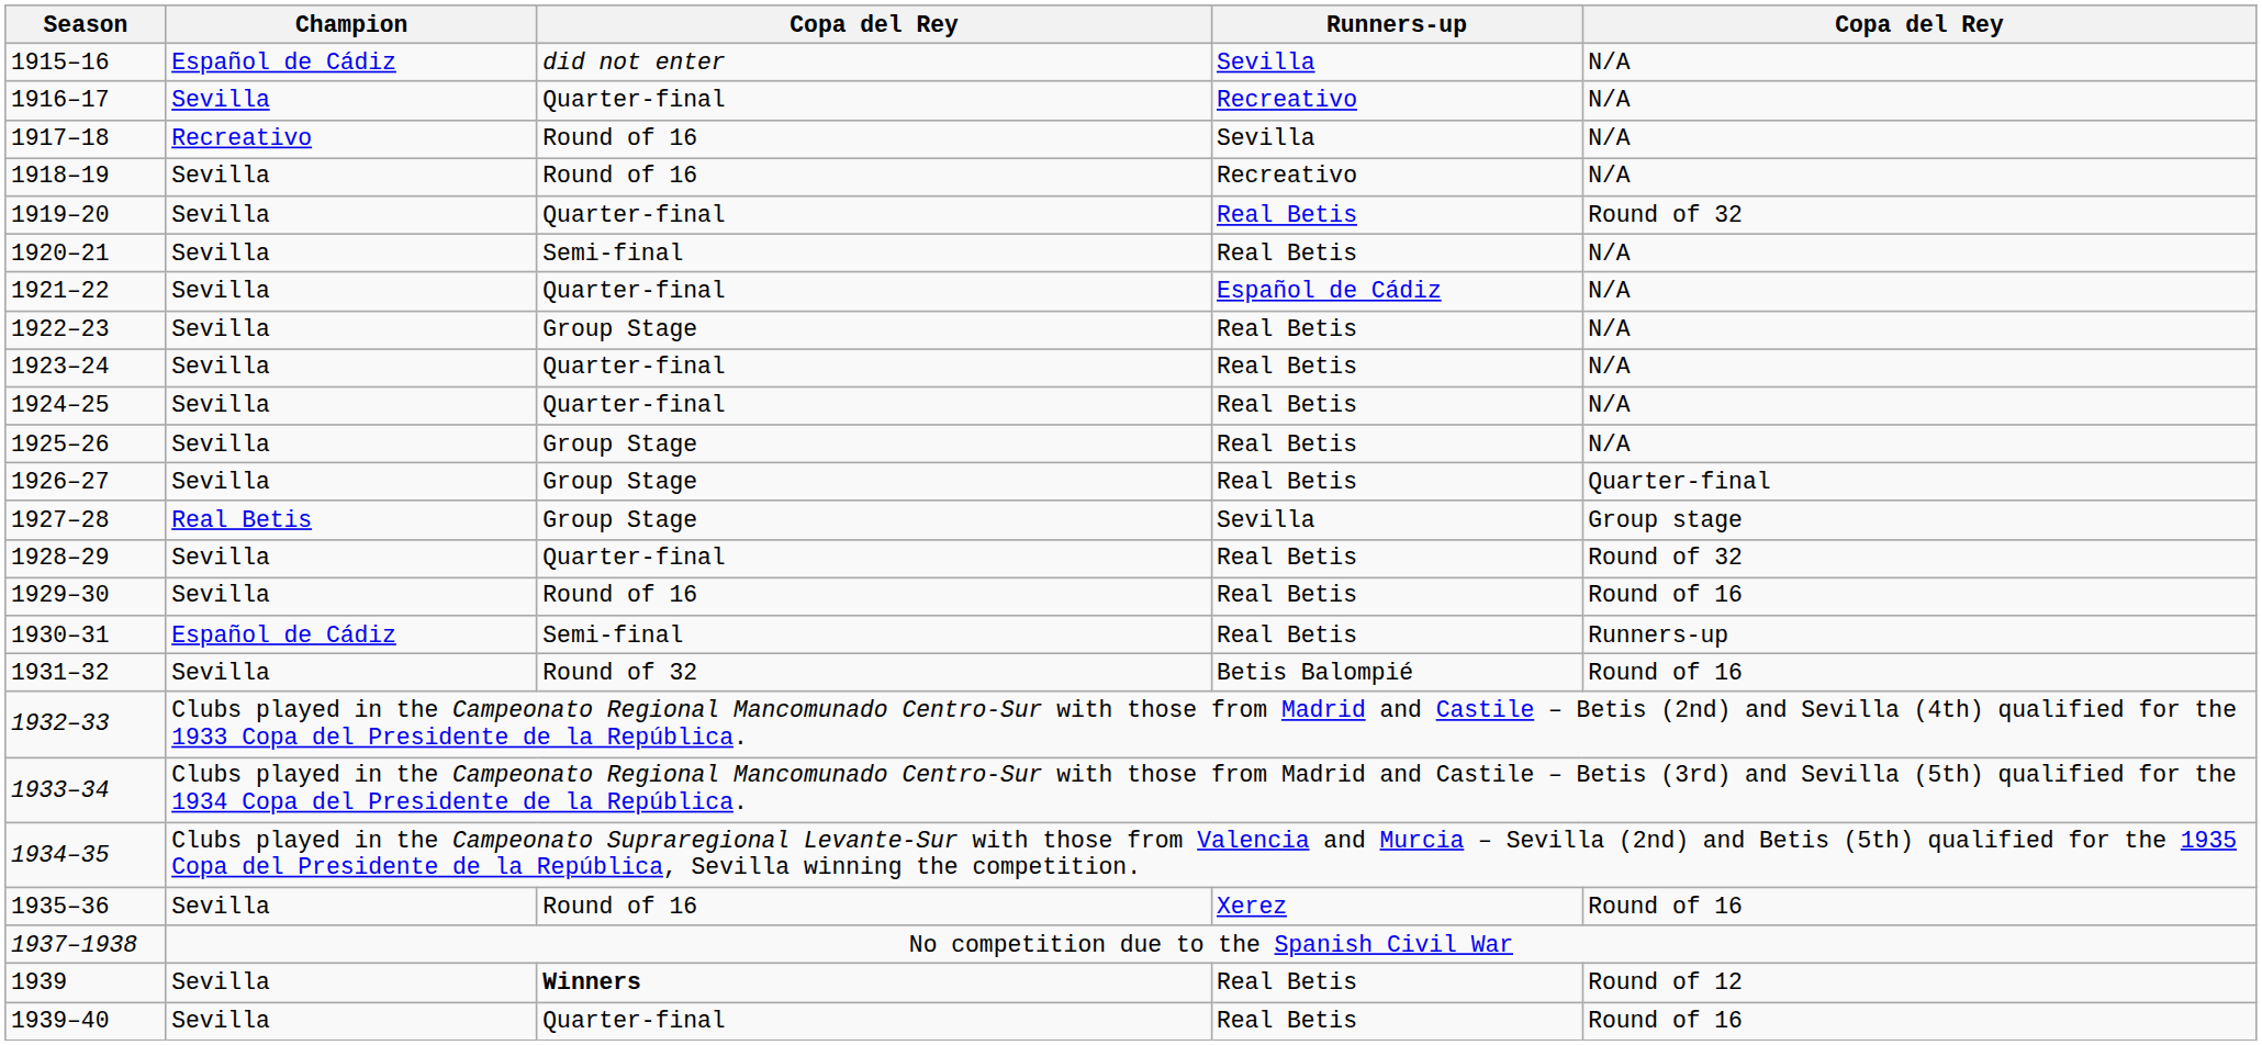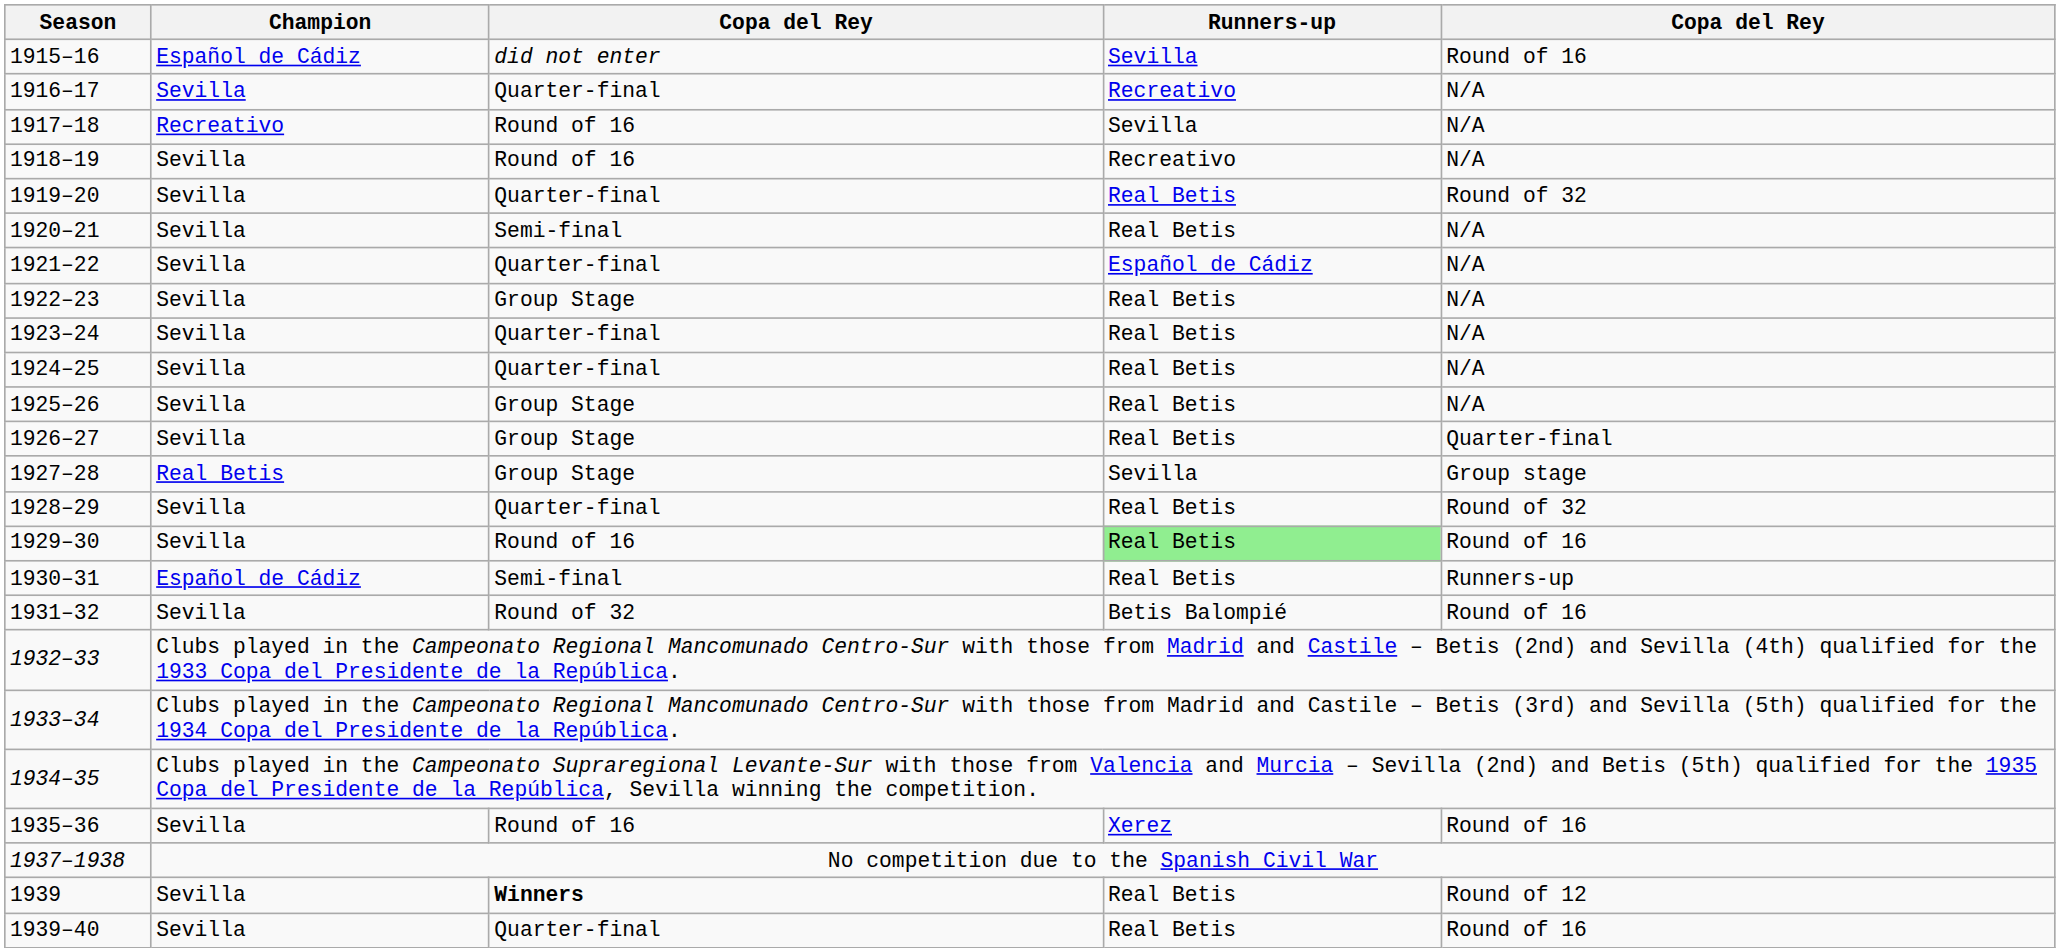 <table class = wikitable sortable>
 <tr>
 <th width="83">Season</th>
 <th width="200">Champion</th>
 <th>Copa del Rey</th>
 <th width="200">Runners-up</th>
 <th>Copa del Rey</th>
 </tr>
 <tr>
 <td>1915–16</td>
 <td><a href='#'>Español de Cádiz</a></td>
 <td><em>did not enter</em></td>
 <td><a href='#'>Sevilla</a></td>
-<td>N/A</td>
+<td>Round of 16</td>
 </tr>
 <tr>
 <td>1916–17</td>
 <td><a href='#'>Sevilla</a></td>
 <td>Quarter-final</td>
 <td><a href='#'>Recreativo</a></td>
 <td>N/A</td>
 </tr>
 <tr>
 <td>1917–18</td>
 <td><a href='#'>Recreativo</a></td>
 <td>Round of 16</td>
 <td>Sevilla</td>
 <td>N/A</td>
 </tr>
 <tr>
 <td>1918–19</td>
 <td>Sevilla</td>
 <td>Round of 16</td>
 <td>Recreativo</td>
 <td>N/A</td>
 </tr>
 <tr>
 <td>1919–20</td>
 <td>Sevilla</td>
 <td>Quarter-final</td>
 <td><a href='#'>Real Betis</a></td>
 <td>Round of 32</td>
 </tr>
 <tr>
 <td>1920–21</td>
 <td>Sevilla</td>
 <td>Semi-final</td>
 <td>Real Betis</td>
 <td>N/A</td>
 </tr>
 <tr>
 <td>1921–22</td>
 <td>Sevilla</td>
 <td>Quarter-final</td>
 <td><a href='#'>Español de Cádiz</a></td>
 <td>N/A</td>
 </tr>
 <tr>
 <td>1922–23</td>
 <td>Sevilla</td>
 <td>Group Stage</td>
 <td>Real Betis</td>
 <td>N/A</td>
 </tr>
 <tr>
 <td>1923–24</td>
 <td>Sevilla</td>
 <td>Quarter-final</td>
 <td>Real Betis</td>
 <td>N/A</td>
 </tr>
 <tr>
 <td>1924–25</td>
 <td>Sevilla</td>
 <td>Quarter-final</td>
 <td>Real Betis</td>
 <td>N/A</td>
 </tr>
 <tr>
 <td>1925–26</td>
 <td>Sevilla</td>
 <td>Group Stage</td>
 <td>Real Betis</td>
 <td>N/A</td>
 </tr>
 <tr>
 <td>1926–27</td>
 <td>Sevilla</td>
 <td>Group Stage</td>
 <td>Real Betis</td>
 <td>Quarter-final</td>
 </tr>
 <tr>
 <td>1927–28</td>
 <td><a href='#'>Real Betis</a></td>
 <td>Group Stage</td>
 <td>Sevilla</td>
 <td>Group stage</td>
 </tr>
 <tr>
 <td>1928–29</td>
 <td>Sevilla</td>
 <td>Quarter-final</td>
 <td>Real Betis</td>
 <td>Round of 32</td>
 </tr>
 <tr>
 <td>1929–30</td>
 <td>Sevilla</td>
 <td>Round of 16</td>
-<td>Real Betis</td>
+<td style="background: lightgreen;">Real Betis</td>
 <td>Round of 16</td>
 </tr>
 <tr>
 <td>1930–31</td>
 <td><a href='#'>Español de Cádiz</a></td>
 <td>Semi-final</td>
 <td>Real Betis</td>
 <td>Runners-up</td>
 </tr>
 <tr>
 <td>1931–32</td>
 <td>Sevilla</td>
 <td>Round of 32</td>
 <td>Betis Balompié</td>
 <td>Round of 16</td>
 </tr>
 <tr>
 <td><em>1932–33</em></td>
 <td colspan=4>Clubs played in the <em>Campeonato Regional Mancomunado Centro-Sur</em> with those from <a href='#'>Madrid</a> and <a href='#'>Castile</a> – Betis (2nd) and Sevilla (4th) qualified for the <a href='#'>1933 Copa del Presidente de la República</a>.</td>
 </tr>
 <tr>
 <td><em>1933–34</em></td>
 <td colspan=4>Clubs played in the <em>Campeonato Regional Mancomunado Centro-Sur</em> with those from Madrid and Castile – Betis (3rd) and Sevilla (5th) qualified for the <a href='#'>1934 Copa del Presidente de la República</a>.</td>
 </tr>
 <tr>
 <td><em>1934–35</em></td>
 <td colspan=4>Clubs played in the <em>Campeonato Supraregional Levante-Sur</em> with those from <a href='#'>Valencia</a> and <a href='#'>Murcia</a> – Sevilla (2nd) and Betis (5th) qualified for the <a href='#'>1935 Copa del Presidente de la República</a>, Sevilla winning the competition.</td>
 </tr>
 <tr>
 <td>1935–36</td>
 <td>Sevilla</td>
 <td>Round of 16</td>
 <td><a href='#'>Xerez</a></td>
 <td>Round of 16</td>
 </tr>
 <tr>
 <td><em>1937–1938</em></td>
 <td colspan=4 align=center>No competition due to the <a href='#'>Spanish Civil War</a></td>
 </tr>
 <tr>
 <td>1939</td>
 <td>Sevilla</td>
 <td><strong>Winners</strong></td>
 <td>Real Betis</td>
 <td>Round of 12</td>
 </tr>
 <tr>
 <td>1939–40</td>
 <td>Sevilla</td>
 <td>Quarter-final</td>
 <td>Real Betis</td>
 <td>Round of 16</td>
 </tr>
 </table>
